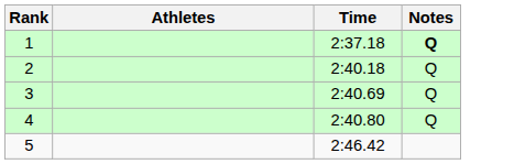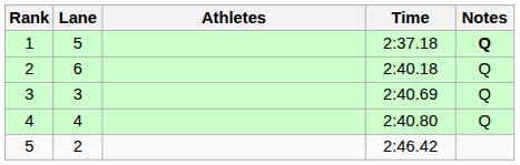 <table class="wikitable sortable" style="text-align:center;">
 <tr>
 <th width=40>Rank</th>
+<th width=40>Lane</th>
 <th width=250>Athletes</th>
 <th width=80>Time</th>
 <th width=50>Notes</th>
 </tr>
 <tr bgcolor=ccffcc>
 <td>1</td>
+<td>5</td>
 <td align=left></td>
 <td>2:37.18</td>
 <td><strong>Q</strong></td>
 </tr>
 <tr bgcolor=ccffcc>
 <td>2</td>
+<td>6</td>
 <td align=left></td>
 <td>2:40.18</td>
 <td>Q</td>
 </tr>
 <tr bgcolor=ccffcc>
+<td>3</td>
 <td>3</td>
 <td align=left></td>
 <td>2:40.69</td>
 <td>Q</td>
 </tr>
 <tr bgcolor=ccffcc>
 <td>4</td>
+<td>4</td>
 <td align=left></td>
 <td>2:40.80</td>
 <td>Q</td>
 </tr>
 <tr>
 <td>5</td>
+<td>2</td>
 <td align=left></td>
 <td>2:46.42</td>
 <td></td>
 </tr>
 </table>
